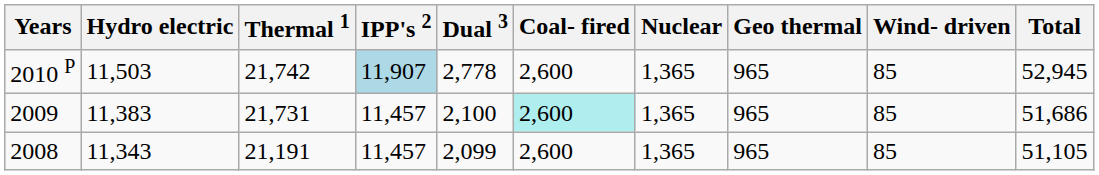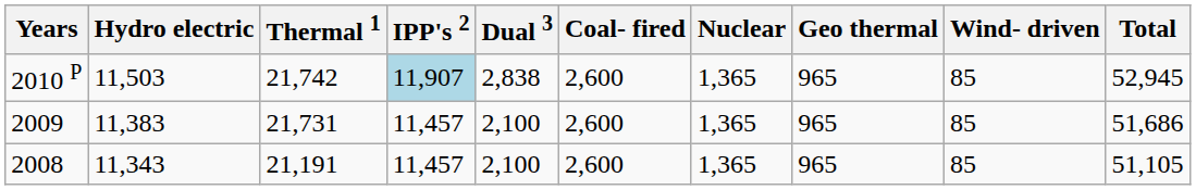 <table class="wikitable">
 <tr>
 <th><strong>Years</strong></th>
 <th>Hydro electric</th>
 <th>Thermal <sup>1</sup></th>
 <th>IPP's <sup>2</sup></th>
 <th>Dual <sup>3</sup></th>
 <th>Coal- fired</th>
 <th>Nuclear</th>
 <th>Geo thermal</th>
 <th>Wind- driven</th>
 <th><strong>Total</strong></th>
 </tr>
 <tr>
 <td>2010 <sup>P</sup></td>
 <td>11,503</td>
 <td>21,742</td>
 <td style="background: lightblue;">11,907</td>
-<td>2,778</td>
+<td>2,838</td>
 <td>2,600</td>
 <td>1,365</td>
 <td>965</td>
 <td>85</td>
 <td>52,945</td>
 </tr>
 <tr>
 <td>2009</td>
 <td>11,383</td>
 <td>21,731</td>
 <td>11,457</td>
 <td>2,100</td>
-<td style="background: paleturquoise;">2,600</td>
+<td>2,600</td>
 <td>1,365</td>
 <td>965</td>
 <td>85</td>
 <td>51,686</td>
 </tr>
 <tr>
 <td>2008</td>
 <td>11,343</td>
 <td>21,191</td>
 <td>11,457</td>
-<td>2,099</td>
+<td>2,100</td>
 <td>2,600</td>
 <td>1,365</td>
 <td>965</td>
 <td>85</td>
 <td>51,105</td>
 </tr>
 </table>
